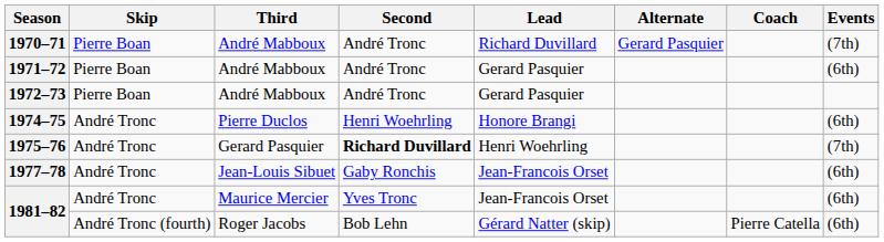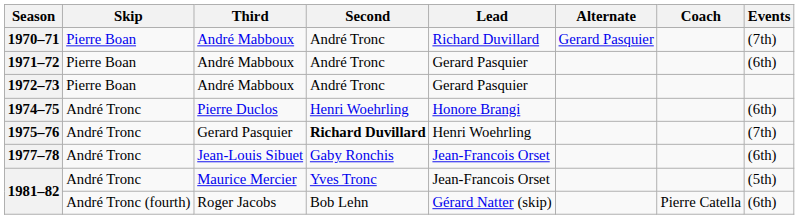 <table class="wikitable">
 <tr>
 <th scope="col">Season</th>
 <th scope="col">Skip</th>
 <th scope="col">Third</th>
 <th scope="col">Second</th>
 <th scope="col">Lead</th>
 <th scope="col">Alternate</th>
 <th scope="col">Coach</th>
 <th scope="col">Events</th>
 </tr>
 <tr>
 <th scope="row">1970–71</th>
 <td><a href='#'>Pierre Boan</a></td>
 <td><a href='#'>André Mabboux</a></td>
 <td>André Tronc</td>
 <td><a href='#'>Richard Duvillard</a></td>
 <td><a href='#'>Gerard Pasquier</a></td>
 <td></td>
 <td> (7th)</td>
 </tr>
 <tr>
 <th scope="row">1971–72</th>
 <td>Pierre Boan</td>
 <td>André Mabboux</td>
 <td>André Tronc</td>
 <td>Gerard Pasquier</td>
 <td></td>
 <td></td>
 <td> (6th)</td>
 </tr>
 <tr>
 <th scope="row">1972–73</th>
 <td>Pierre Boan</td>
 <td>André Mabboux</td>
 <td>André Tronc</td>
 <td>Gerard Pasquier</td>
 <td></td>
 <td></td>
 <td> </td>
 </tr>
 <tr>
 <th scope="row">1974–75</th>
 <td>André Tronc</td>
 <td><a href='#'>Pierre Duclos</a></td>
 <td><a href='#'>Henri Woehrling</a></td>
 <td><a href='#'>Honore Brangi</a></td>
 <td></td>
 <td></td>
 <td> (6th)</td>
 </tr>
 <tr>
 <th scope="row">1975–76</th>
 <td>André Tronc</td>
 <td>Gerard Pasquier</td>
 <td><strong>Richard Duvillard</strong></td>
 <td>Henri Woehrling</td>
 <td></td>
 <td></td>
 <td> (7th)</td>
 </tr>
 <tr>
 <th scope="row">1977–78</th>
 <td>André Tronc</td>
 <td><a href='#'>Jean-Louis Sibuet</a></td>
 <td><a href='#'>Gaby Ronchis</a></td>
 <td><a href='#'>Jean-Francois Orset</a></td>
 <td></td>
 <td></td>
 <td> (6th)</td>
 </tr>
 <tr>
 <th scope="row" rowspan=2>1981–82</th>
 <td>André Tronc</td>
 <td><a href='#'>Maurice Mercier</a></td>
 <td><a href='#'>Yves Tronc</a></td>
 <td>Jean-Francois Orset</td>
 <td></td>
 <td></td>
-<td> (6th)</td>
+<td> (5th)</td>
 </tr>
 <tr>
 <td>André Tronc (fourth)</td>
 <td>Roger Jacobs</td>
 <td>Bob Lehn</td>
 <td><a href='#'>Gérard Natter</a> (skip)</td>
 <td></td>
 <td>Pierre Catella</td>
 <td> (6th)</td>
 </tr>
 </table>
